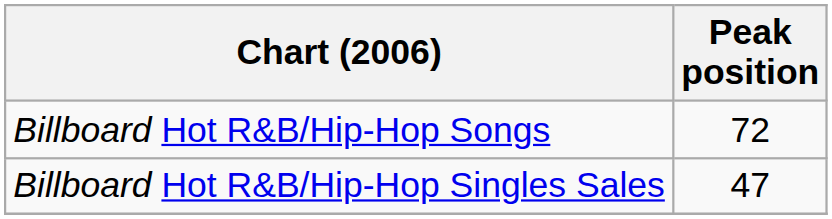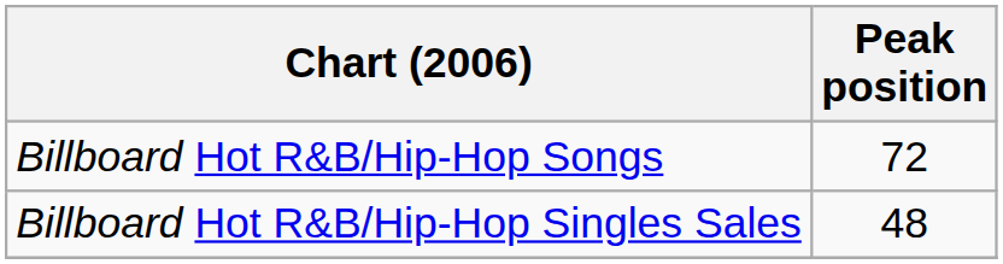 <table class="wikitable">
 <tr>
 <th align="left">Chart (2006)</th>
 <th align="left">Peak<br>position</th>
 </tr>
 <tr>
 <td align="left"><em>Billboard</em> <a href='#'>Hot R&B/Hip-Hop Songs</a></td>
 <td align="center">72</td>
 </tr>
 <tr>
 <td align="left"><em>Billboard</em> <a href='#'>Hot R&B/Hip-Hop Singles Sales</a></td>
-<td align="center">47</td>
+<td align="center">48</td>
 </tr>
 <tr>
 </tr>
 </table>
